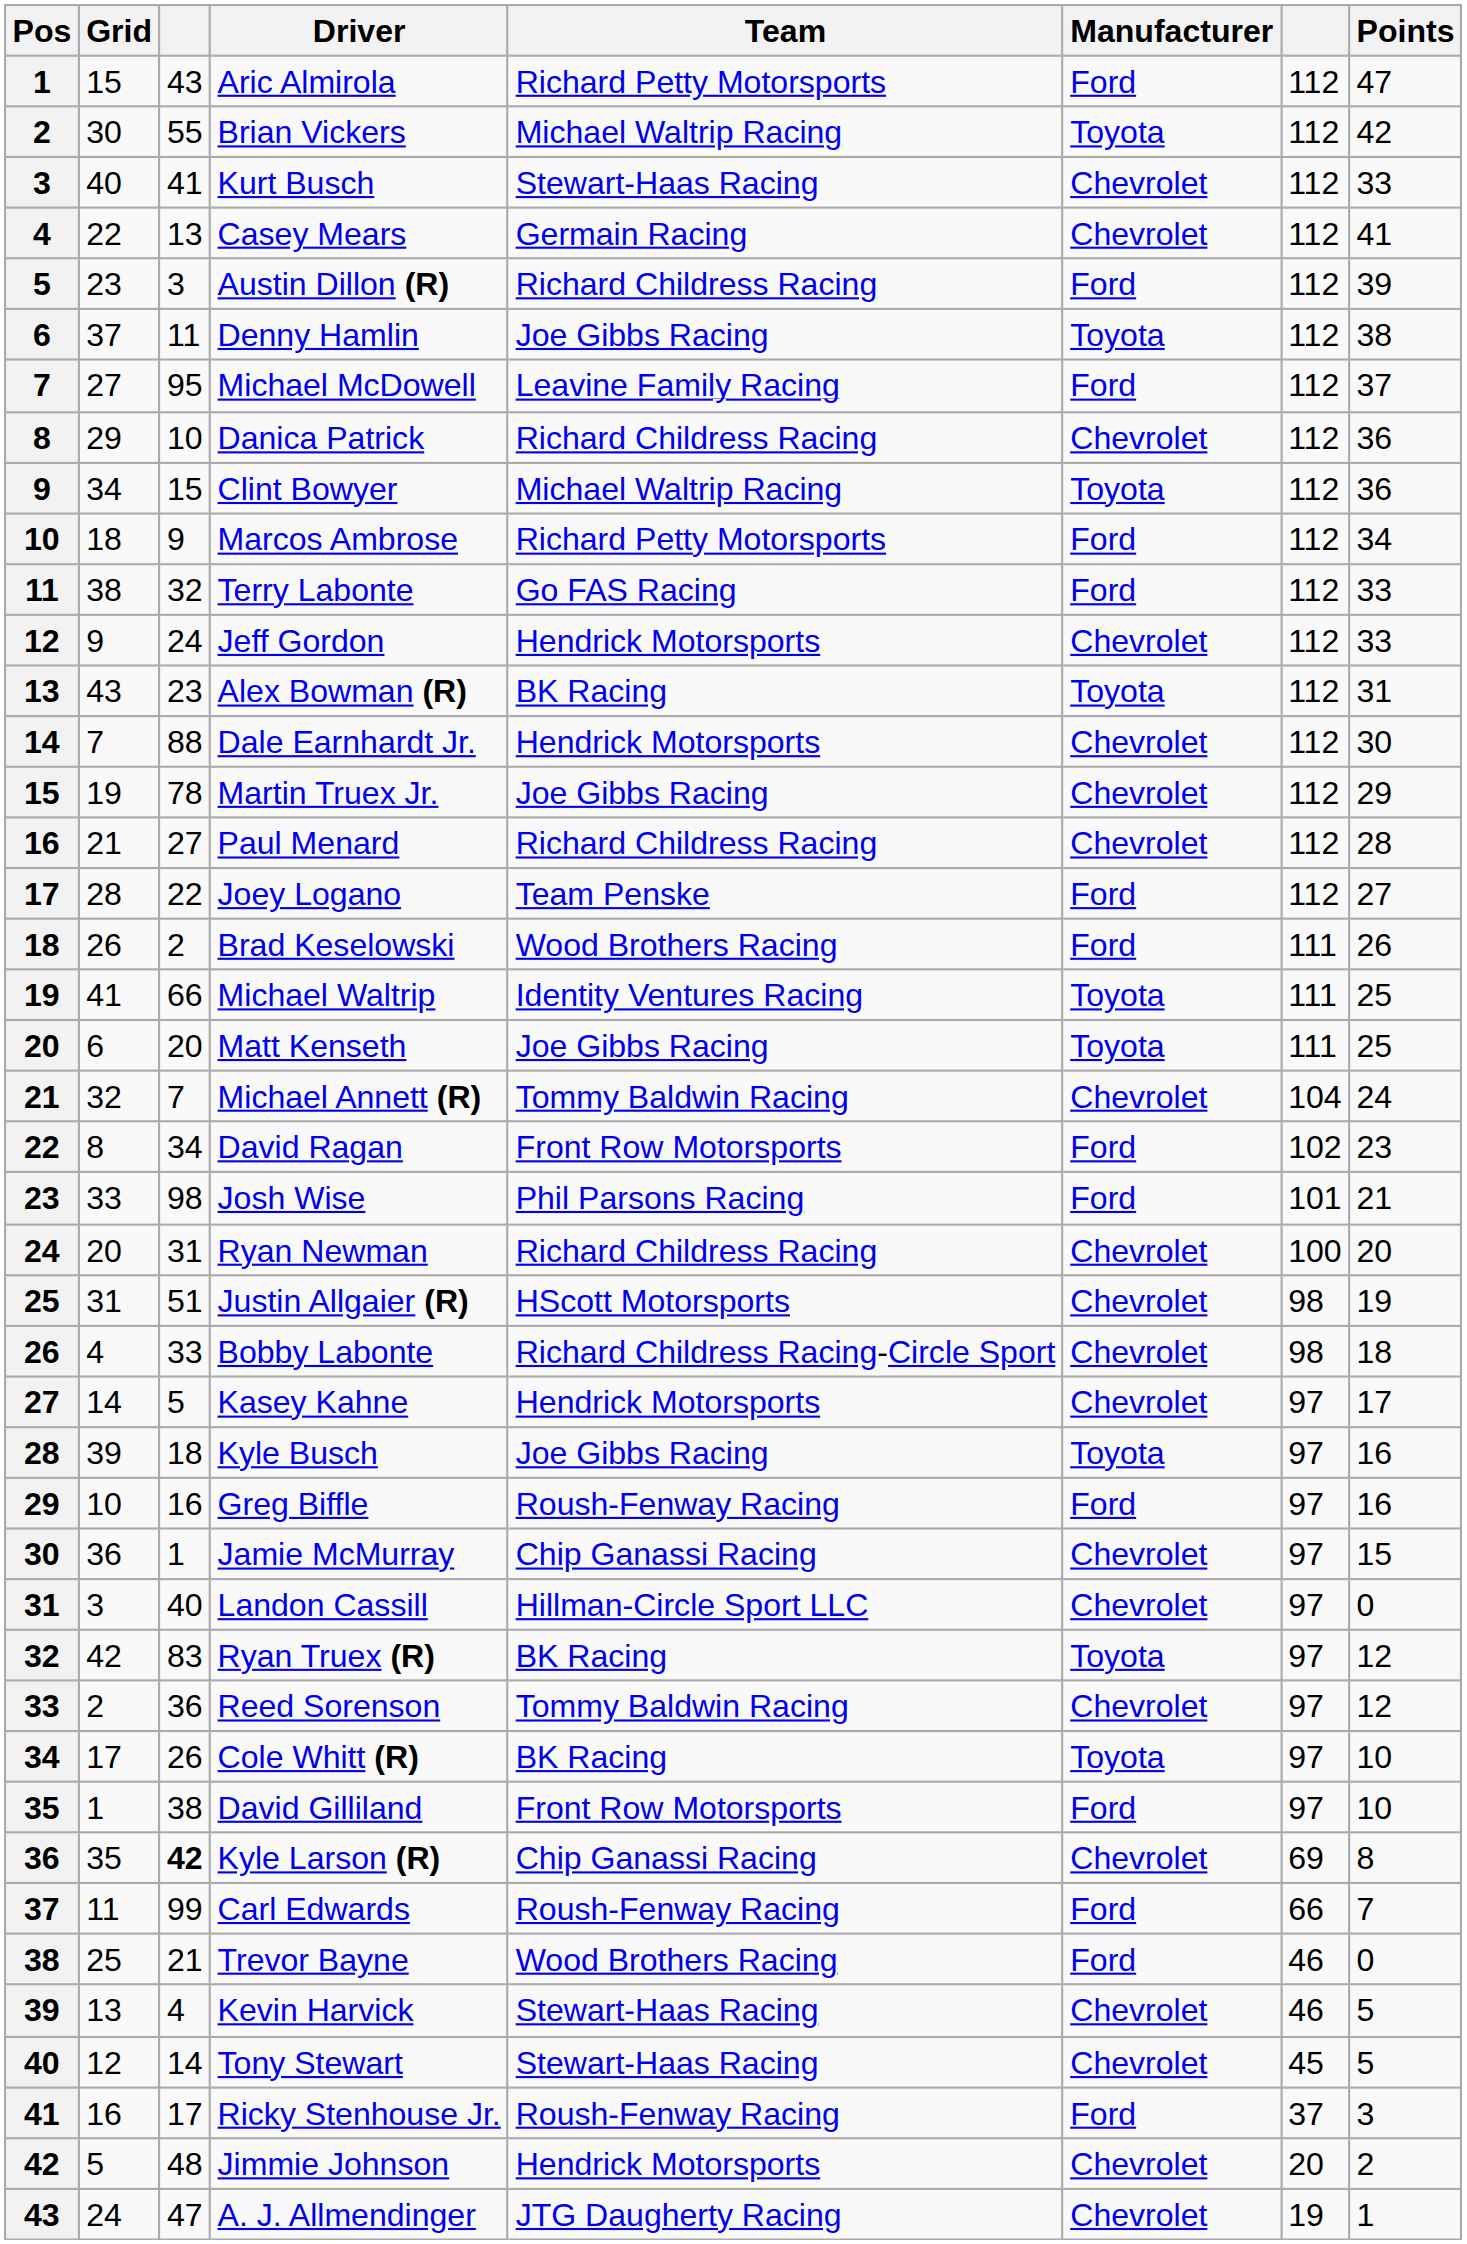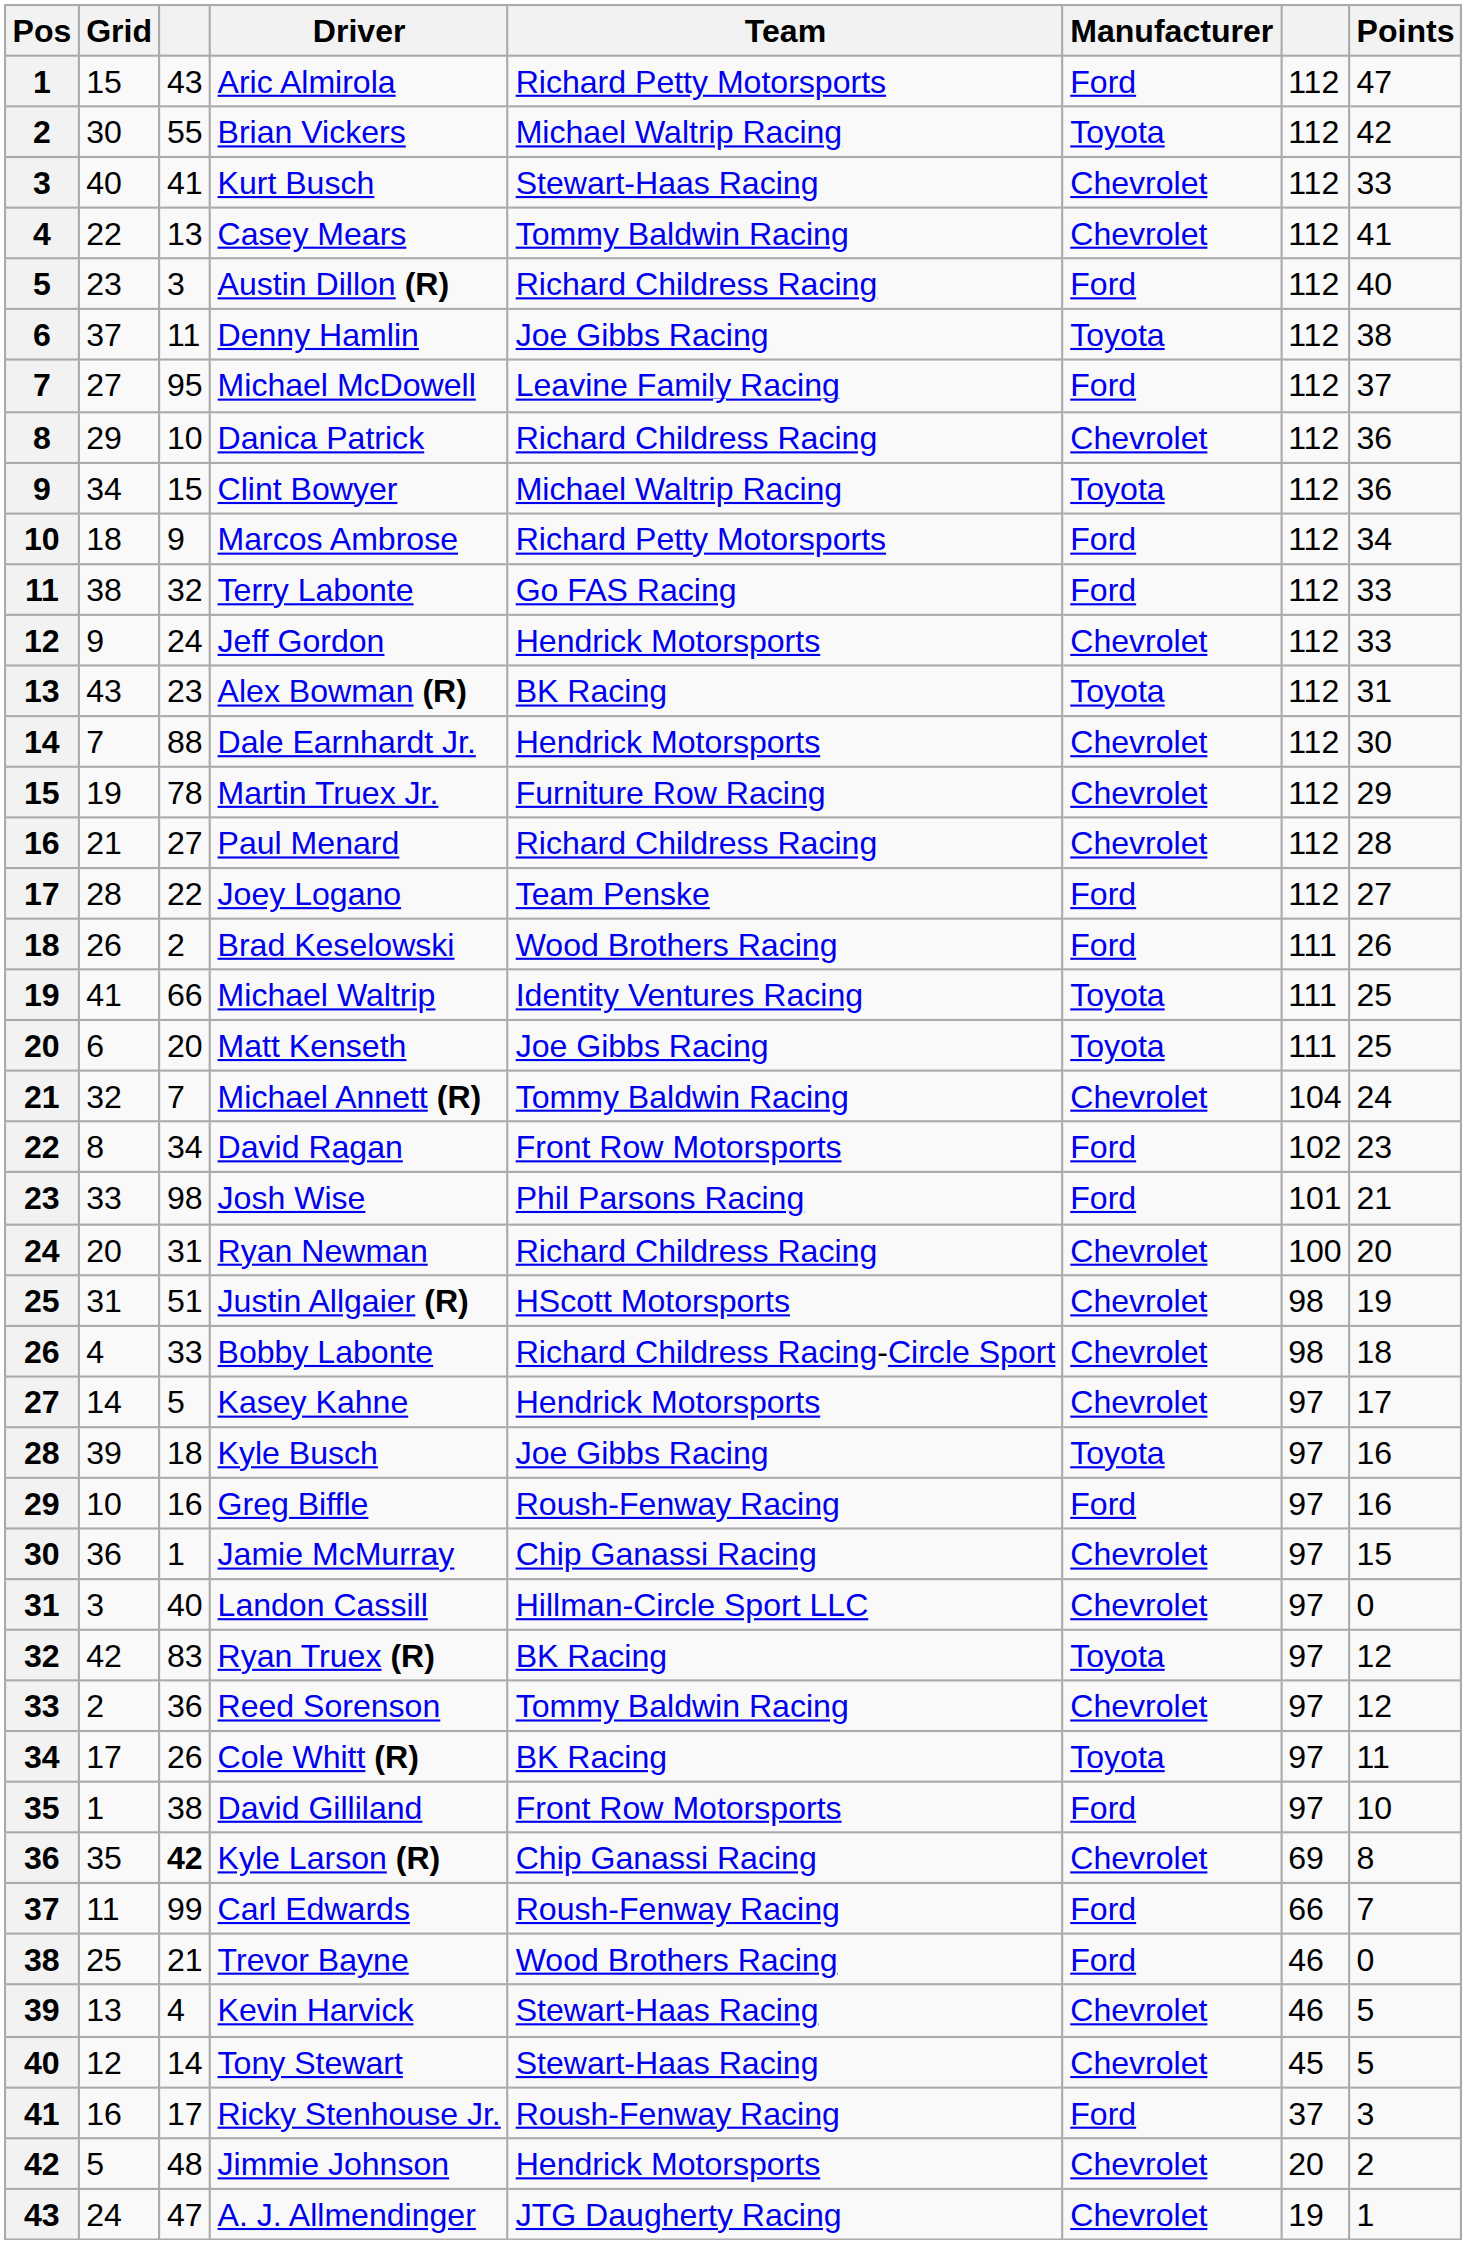 <table class="wikitable" style="font-size:95%">
 <tr>
 <th>Pos</th>
 <th>Grid</th>
 <th></th>
 <th>Driver</th>
 <th>Team</th>
 <th>Manufacturer</th>
 <th></th>
 <th>Points</th>
 </tr>
 <tr>
 <th>1</th>
 <td>15</td>
 <td>43</td>
 <td><a href='#'>Aric Almirola</a></td>
 <td><a href='#'>Richard Petty Motorsports</a></td>
 <td><a href='#'>Ford</a></td>
 <td>112</td>
 <td>47</td>
 </tr>
 <tr>
 <th>2</th>
 <td>30</td>
 <td>55</td>
 <td><a href='#'>Brian Vickers</a></td>
 <td><a href='#'>Michael Waltrip Racing</a></td>
 <td><a href='#'>Toyota</a></td>
 <td>112</td>
 <td>42</td>
 </tr>
 <tr>
 <th>3</th>
 <td>40</td>
 <td>41</td>
 <td><a href='#'>Kurt Busch</a></td>
 <td><a href='#'>Stewart-Haas Racing</a></td>
 <td><a href='#'>Chevrolet</a></td>
 <td>112</td>
 <td>33</td>
 </tr>
 <tr>
 <th>4</th>
 <td>22</td>
 <td>13</td>
 <td><a href='#'>Casey Mears</a></td>
-<td><a href='#'>Germain Racing</a></td>
+<td><a href='#'>Tommy Baldwin Racing</a></td>
 <td><a href='#'>Chevrolet</a></td>
 <td>112</td>
 <td>41</td>
 </tr>
 <tr>
 <th>5</th>
 <td>23</td>
 <td>3</td>
 <td><a href='#'>Austin Dillon</a> <strong>(R)</strong></td>
 <td><a href='#'>Richard Childress Racing</a></td>
 <td><a href='#'>Ford</a></td>
 <td>112</td>
-<td>39</td>
+<td>40</td>
 </tr>
 <tr>
 <th>6</th>
 <td>37</td>
 <td>11</td>
 <td><a href='#'>Denny Hamlin</a></td>
 <td><a href='#'>Joe Gibbs Racing</a></td>
 <td><a href='#'>Toyota</a></td>
 <td>112</td>
 <td>38</td>
 </tr>
 <tr>
 <th>7</th>
 <td>27</td>
 <td>95</td>
 <td><a href='#'>Michael McDowell</a></td>
 <td><a href='#'>Leavine Family Racing</a></td>
 <td><a href='#'>Ford</a></td>
 <td>112</td>
 <td>37</td>
 </tr>
 <tr>
 <th>8</th>
 <td>29</td>
 <td>10</td>
 <td><a href='#'>Danica Patrick</a></td>
 <td><a href='#'>Richard Childress Racing</a></td>
 <td><a href='#'>Chevrolet</a></td>
 <td>112</td>
 <td>36</td>
 </tr>
 <tr>
 <th>9</th>
 <td>34</td>
 <td>15</td>
 <td><a href='#'>Clint Bowyer</a></td>
 <td><a href='#'>Michael Waltrip Racing</a></td>
 <td><a href='#'>Toyota</a></td>
 <td>112</td>
 <td>36</td>
 </tr>
 <tr>
 <th>10</th>
 <td>18</td>
 <td>9</td>
 <td><a href='#'>Marcos Ambrose</a></td>
 <td><a href='#'>Richard Petty Motorsports</a></td>
 <td><a href='#'>Ford</a></td>
 <td>112</td>
 <td>34</td>
 </tr>
 <tr>
 <th>11</th>
 <td>38</td>
 <td>32</td>
 <td><a href='#'>Terry Labonte</a></td>
 <td><a href='#'>Go FAS Racing</a></td>
 <td><a href='#'>Ford</a></td>
 <td>112</td>
 <td>33</td>
 </tr>
 <tr>
 <th>12</th>
 <td>9</td>
 <td>24</td>
 <td><a href='#'>Jeff Gordon</a></td>
 <td><a href='#'>Hendrick Motorsports</a></td>
 <td><a href='#'>Chevrolet</a></td>
 <td>112</td>
 <td>33</td>
 </tr>
 <tr>
 <th>13</th>
 <td>43</td>
 <td>23</td>
 <td><a href='#'>Alex Bowman</a> <strong>(R)</strong></td>
 <td><a href='#'>BK Racing</a></td>
 <td><a href='#'>Toyota</a></td>
 <td>112</td>
 <td>31</td>
 </tr>
 <tr>
 <th>14</th>
 <td>7</td>
 <td>88</td>
 <td><a href='#'>Dale Earnhardt Jr.</a></td>
 <td><a href='#'>Hendrick Motorsports</a></td>
 <td><a href='#'>Chevrolet</a></td>
 <td>112</td>
 <td>30</td>
 </tr>
 <tr>
 <th>15</th>
 <td>19</td>
 <td>78</td>
 <td><a href='#'>Martin Truex Jr.</a></td>
-<td><a href='#'>Joe Gibbs Racing</a></td>
+<td><a href='#'>Furniture Row Racing</a></td>
 <td><a href='#'>Chevrolet</a></td>
 <td>112</td>
 <td>29</td>
 </tr>
 <tr>
 <th>16</th>
 <td>21</td>
 <td>27</td>
 <td><a href='#'>Paul Menard</a></td>
 <td><a href='#'>Richard Childress Racing</a></td>
 <td><a href='#'>Chevrolet</a></td>
 <td>112</td>
 <td>28</td>
 </tr>
 <tr>
 <th>17</th>
 <td>28</td>
 <td>22</td>
 <td><a href='#'>Joey Logano</a></td>
 <td><a href='#'>Team Penske</a></td>
 <td><a href='#'>Ford</a></td>
 <td>112</td>
 <td>27</td>
 </tr>
 <tr>
 <th>18</th>
 <td>26</td>
 <td>2</td>
 <td><a href='#'>Brad Keselowski</a></td>
 <td><a href='#'>Wood Brothers Racing</a></td>
 <td><a href='#'>Ford</a></td>
 <td>111</td>
 <td>26</td>
 </tr>
 <tr>
 <th>19</th>
 <td>41</td>
 <td>66</td>
 <td><a href='#'>Michael Waltrip</a></td>
 <td><a href='#'>Identity Ventures Racing</a></td>
 <td><a href='#'>Toyota</a></td>
 <td>111</td>
 <td>25</td>
 </tr>
 <tr>
 <th>20</th>
 <td>6</td>
 <td>20</td>
 <td><a href='#'>Matt Kenseth</a></td>
 <td><a href='#'>Joe Gibbs Racing</a></td>
 <td><a href='#'>Toyota</a></td>
 <td>111</td>
 <td>25</td>
 </tr>
 <tr>
 <th>21</th>
 <td>32</td>
 <td>7</td>
 <td><a href='#'>Michael Annett</a> <strong>(R)</strong></td>
 <td><a href='#'>Tommy Baldwin Racing</a></td>
 <td><a href='#'>Chevrolet</a></td>
 <td>104</td>
 <td>24</td>
 </tr>
 <tr>
 <th>22</th>
 <td>8</td>
 <td>34</td>
 <td><a href='#'>David Ragan</a></td>
 <td><a href='#'>Front Row Motorsports</a></td>
 <td><a href='#'>Ford</a></td>
 <td>102</td>
 <td>23</td>
 </tr>
 <tr>
 <th>23</th>
 <td>33</td>
 <td>98</td>
 <td><a href='#'>Josh Wise</a></td>
 <td><a href='#'>Phil Parsons Racing</a></td>
 <td><a href='#'>Ford</a></td>
 <td>101</td>
 <td>21</td>
 </tr>
 <tr>
 <th>24</th>
 <td>20</td>
 <td>31</td>
 <td><a href='#'>Ryan Newman</a></td>
 <td><a href='#'>Richard Childress Racing</a></td>
 <td><a href='#'>Chevrolet</a></td>
 <td>100</td>
 <td>20</td>
 </tr>
 <tr>
 <th>25</th>
 <td>31</td>
 <td>51</td>
 <td><a href='#'>Justin Allgaier</a> <strong>(R)</strong></td>
 <td><a href='#'>HScott Motorsports</a></td>
 <td><a href='#'>Chevrolet</a></td>
 <td>98</td>
 <td>19</td>
 </tr>
 <tr>
 <th>26</th>
 <td>4</td>
 <td>33</td>
 <td><a href='#'>Bobby Labonte</a></td>
 <td><a href='#'>Richard Childress Racing</a>-<a href='#'>Circle Sport</a></td>
 <td><a href='#'>Chevrolet</a></td>
 <td>98</td>
 <td>18</td>
 </tr>
 <tr>
 <th>27</th>
 <td>14</td>
 <td>5</td>
 <td><a href='#'>Kasey Kahne</a></td>
 <td><a href='#'>Hendrick Motorsports</a></td>
 <td><a href='#'>Chevrolet</a></td>
 <td>97</td>
 <td>17</td>
 </tr>
 <tr>
 <th>28</th>
 <td>39</td>
 <td>18</td>
 <td><a href='#'>Kyle Busch</a></td>
 <td><a href='#'>Joe Gibbs Racing</a></td>
 <td><a href='#'>Toyota</a></td>
 <td>97</td>
 <td>16</td>
 </tr>
 <tr>
 <th>29</th>
 <td>10</td>
 <td>16</td>
 <td><a href='#'>Greg Biffle</a></td>
 <td><a href='#'>Roush-Fenway Racing</a></td>
 <td><a href='#'>Ford</a></td>
 <td>97</td>
 <td>16</td>
 </tr>
 <tr>
 <th>30</th>
 <td>36</td>
 <td>1</td>
 <td><a href='#'>Jamie McMurray</a></td>
 <td><a href='#'>Chip Ganassi Racing</a></td>
 <td><a href='#'>Chevrolet</a></td>
 <td>97</td>
 <td>15</td>
 </tr>
 <tr>
 <th>31</th>
 <td>3</td>
 <td>40</td>
 <td><a href='#'>Landon Cassill</a></td>
 <td><a href='#'>Hillman-Circle Sport LLC</a></td>
 <td><a href='#'>Chevrolet</a></td>
 <td>97</td>
 <td>0</td>
 </tr>
 <tr>
 <th>32</th>
 <td>42</td>
 <td>83</td>
 <td><a href='#'>Ryan Truex</a> <strong>(R)</strong></td>
 <td><a href='#'>BK Racing</a></td>
 <td><a href='#'>Toyota</a></td>
 <td>97</td>
 <td>12</td>
 </tr>
 <tr>
 <th>33</th>
 <td>2</td>
 <td>36</td>
 <td><a href='#'>Reed Sorenson</a></td>
 <td><a href='#'>Tommy Baldwin Racing</a></td>
 <td><a href='#'>Chevrolet</a></td>
 <td>97</td>
 <td>12</td>
 </tr>
 <tr>
 <th>34</th>
 <td>17</td>
 <td>26</td>
 <td><a href='#'>Cole Whitt</a> <strong>(R)</strong></td>
 <td><a href='#'>BK Racing</a></td>
 <td><a href='#'>Toyota</a></td>
 <td>97</td>
-<td>10</td>
+<td>11</td>
 </tr>
 <tr>
 <th>35</th>
 <td>1</td>
 <td>38</td>
 <td><a href='#'>David Gilliland</a></td>
 <td><a href='#'>Front Row Motorsports</a></td>
 <td><a href='#'>Ford</a></td>
 <td>97</td>
 <td>10</td>
 </tr>
 <tr>
 <th>36</th>
 <td>35</td>
 <td><strong>42</strong></td>
 <td><a href='#'>Kyle Larson</a> <strong>(R)</strong></td>
 <td><a href='#'>Chip Ganassi Racing</a></td>
 <td><a href='#'>Chevrolet</a></td>
 <td>69</td>
 <td>8</td>
 </tr>
 <tr>
 <th>37</th>
 <td>11</td>
 <td>99</td>
 <td><a href='#'>Carl Edwards</a></td>
 <td><a href='#'>Roush-Fenway Racing</a></td>
 <td><a href='#'>Ford</a></td>
 <td>66</td>
 <td>7</td>
 </tr>
 <tr>
 <th>38</th>
 <td>25</td>
 <td>21</td>
 <td><a href='#'>Trevor Bayne</a></td>
 <td><a href='#'>Wood Brothers Racing</a></td>
 <td><a href='#'>Ford</a></td>
 <td>46</td>
 <td>0</td>
 </tr>
 <tr>
 <th>39</th>
 <td>13</td>
 <td>4</td>
 <td><a href='#'>Kevin Harvick</a></td>
 <td><a href='#'>Stewart-Haas Racing</a></td>
 <td><a href='#'>Chevrolet</a></td>
 <td>46</td>
 <td>5</td>
 </tr>
 <tr>
 <th>40</th>
 <td>12</td>
 <td>14</td>
 <td><a href='#'>Tony Stewart</a></td>
 <td><a href='#'>Stewart-Haas Racing</a></td>
 <td><a href='#'>Chevrolet</a></td>
 <td>45</td>
 <td>5</td>
 </tr>
 <tr>
 <th>41</th>
 <td>16</td>
 <td>17</td>
 <td><a href='#'>Ricky Stenhouse Jr.</a></td>
 <td><a href='#'>Roush-Fenway Racing</a></td>
 <td><a href='#'>Ford</a></td>
 <td>37</td>
 <td>3</td>
 </tr>
 <tr>
 <th>42</th>
 <td>5</td>
 <td>48</td>
 <td><a href='#'>Jimmie Johnson</a></td>
 <td><a href='#'>Hendrick Motorsports</a></td>
 <td><a href='#'>Chevrolet</a></td>
 <td>20</td>
 <td>2</td>
 </tr>
 <tr>
 <th>43</th>
 <td>24</td>
 <td>47</td>
 <td><a href='#'>A. J. Allmendinger</a></td>
 <td><a href='#'>JTG Daugherty Racing</a></td>
 <td><a href='#'>Chevrolet</a></td>
 <td>19</td>
 <td>1</td>
 </tr>
 </table>
